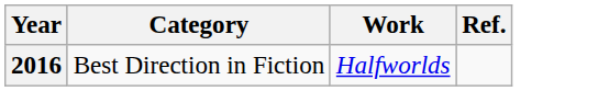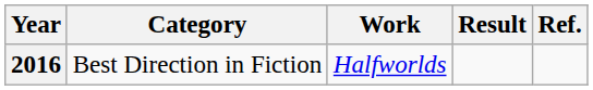 <table class="wikitable plainrowheaders sortable">
 <tr>
 <th>Year</th>
 <th>Category</th>
 <th>Work</th>
+<th>Result</th>
 <th>Ref.</th>
 </tr>
 <tr>
 <th>2016</th>
 <td>Best Direction in Fiction</td>
 <td><em><a href='#'>Halfworlds</a></em></td>
 <td></td>
+<td></td>
 </tr>
 </table>
